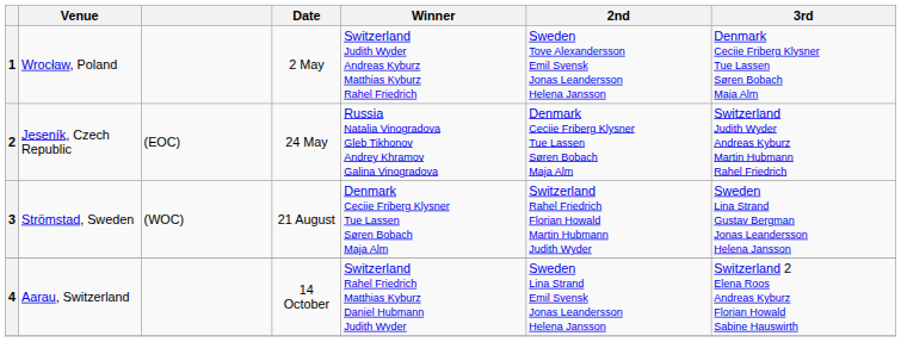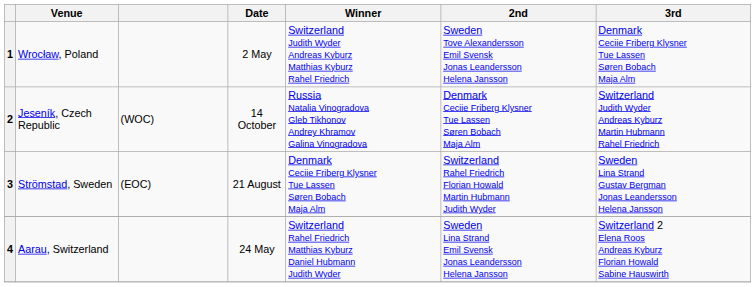 <table class="wikitable" style="font-size: 90%">
 <tr>
 <th></th>
 <th width="130">Venue</th>
 <th width="140"></th>
 <th width="70">Date</th>
 <th width="200">Winner</th>
 <th width="200">2nd</th>
 <th width="200">3rd</th>
 </tr>
 <tr>
 <th>1</th>
 <td> <a href='#'>Wrocław</a>, Poland</td>
 <td></td>
 <td align=center>2 May</td>
 <td> <a href='#'>Switzerland</a> <br> <small> <a href='#'>Judith Wyder</a> <br> <a href='#'>Andreas Kyburz</a><br> <a href='#'>Matthias Kyburz</a> <br> <a href='#'>Rahel Friedrich</a></small></td>
 <td> <a href='#'>Sweden</a> <br> <small> <a href='#'>Tove Alexandersson</a> <br> <a href='#'>Emil Svensk</a><br> <a href='#'>Jonas Leandersson</a> <br> <a href='#'>Helena Jansson</a></small></td>
 <td> <a href='#'>Denmark</a> <br> <small> <a href='#'>Ceciie Friberg Klysner</a> <br> <a href='#'>Tue Lassen</a><br> <a href='#'>Søren Bobach</a> <br> <a href='#'>Maja Alm</a></small></td>
 </tr>
 <tr>
 <th>2</th>
 <td> <a href='#'>Jeseník</a>, Czech Republic</td>
-<td>(EOC)</td>
-<td align=center>24 May</td>
+<td>(WOC)</td>
+<td align=center>14 October</td>
 <td> <a href='#'>Russia</a> <br> <small> <a href='#'>Natalia Vinogradova</a> <br> <a href='#'>Gleb Tikhonov</a><br> <a href='#'>Andrey Khramov</a> <br> <a href='#'>Galina Vinogradova</a></small></td>
 <td> <a href='#'>Denmark</a> <br> <small> <a href='#'>Ceciie Friberg Klysner</a> <br> <a href='#'>Tue Lassen</a><br> <a href='#'>Søren Bobach</a> <br> <a href='#'>Maja Alm</a></small></td>
 <td> <a href='#'>Switzerland</a> <br> <small> <a href='#'>Judith Wyder</a> <br> <a href='#'>Andreas Kyburz</a><br> <a href='#'>Martin Hubmann</a> <br> <a href='#'>Rahel Friedrich</a></small></td>
 </tr>
 <tr>
 <th>3</th>
 <td> <a href='#'>Strömstad</a>, Sweden</td>
-<td>(WOC)</td>
+<td>(EOC)</td>
 <td align=center>21 August</td>
 <td> <a href='#'>Denmark</a> <br> <small> <a href='#'>Ceciie Friberg Klysner</a> <br> <a href='#'>Tue Lassen</a><br> <a href='#'>Søren Bobach</a> <br> <a href='#'>Maja Alm</a></small></td>
 <td> <a href='#'>Switzerland</a> <br> <small> <a href='#'>Rahel Friedrich</a> <br> <a href='#'>Florian Howald</a><br> <a href='#'>Martin Hubmann</a> <br> <a href='#'>Judith Wyder</a></small></td>
 <td> <a href='#'>Sweden</a> <br> <small> <a href='#'>Lina Strand</a> <br> <a href='#'>Gustav Bergman</a><br> <a href='#'>Jonas Leandersson</a> <br> <a href='#'>Helena Jansson</a></small></td>
 </tr>
 <tr>
 </tr>
 <tr>
 <th>4</th>
 <td> <a href='#'>Aarau</a>, Switzerland</td>
 <td></td>
-<td align=center>14 October</td>
+<td align=center>24 May</td>
 <td> <a href='#'>Switzerland</a> <br> <small> <a href='#'>Rahel Friedrich</a> <br> <a href='#'>Matthias Kyburz</a><br> <a href='#'>Daniel Hubmann</a> <br> <a href='#'>Judith Wyder</a></small></td>
 <td> <a href='#'>Sweden</a> <br> <small> <a href='#'>Lina Strand</a> <br> <a href='#'>Emil Svensk</a><br> <a href='#'>Jonas Leandersson</a> <br> <a href='#'>Helena Jansson</a></small></td>
 <td> <a href='#'>Switzerland</a> 2 <br> <small> <a href='#'>Elena Roos</a> <br> <a href='#'>Andreas Kyburz</a><br> <a href='#'>Florian Howald</a> <br> <a href='#'>Sabine Hauswirth</a></small></td>
 </tr>
 <tr>
 </tr>
 </table>
